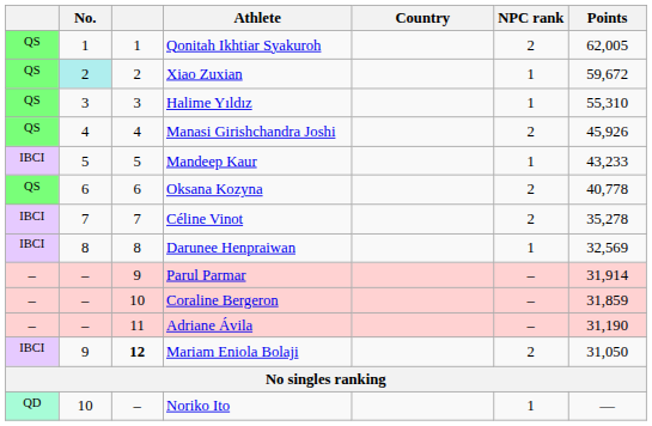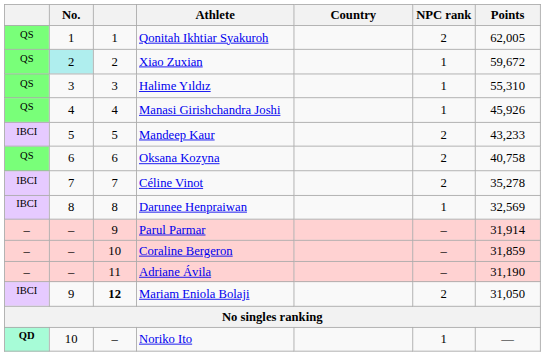 <table class="wikitable" style="font-size:90%; text-align:center">
 <tr>
 <th width="50"></th>
 <th width="50">No.</th>
 <th width="50"></th>
 <th width="200">Athlete</th>
 <th width="150">Country</th>
 <th width="75">NPC rank</th>
 <th width="75">Points</th>
 </tr>
 <tr>
 <td bgcolor="#79FF79"><sup>QS</sup></td>
 <td>1</td>
 <td>1</td>
 <td align="left"><a href='#'>Qonitah Ikhtiar Syakuroh</a></td>
 <td align="left"></td>
 <td>2</td>
 <td>62,005</td>
 </tr>
 <tr>
 <td bgcolor="#79FF79"><sup>QS</sup></td>
 <td style="background: paleturquoise;">2</td>
 <td>2</td>
 <td align="left"><a href='#'>Xiao Zuxian</a></td>
 <td align="left"></td>
 <td>1</td>
 <td>59,672</td>
 </tr>
 <tr>
 <td bgcolor="#79FF79"><sup>QS</sup></td>
 <td>3</td>
 <td>3</td>
 <td align="left"><a href='#'>Halime Yıldız</a></td>
 <td align="left"></td>
 <td>1</td>
 <td>55,310</td>
 </tr>
 <tr>
 <td bgcolor="#79FF79"><sup>QS</sup></td>
 <td>4</td>
 <td>4</td>
 <td align="left"><a href='#'>Manasi Girishchandra Joshi</a></td>
 <td align="left"></td>
-<td>2</td>
+<td>1</td>
 <td>45,926</td>
 </tr>
 <tr>
 <td bgcolor="#E6CAFF"><sup>IBCI</sup></td>
 <td>5</td>
 <td>5</td>
 <td align="left"><a href='#'>Mandeep Kaur</a></td>
 <td align="left"></td>
-<td>1</td>
+<td>2</td>
 <td>43,233</td>
 </tr>
 <tr>
 <td bgcolor="#79FF79"><sup>QS</sup></td>
 <td>6</td>
 <td>6</td>
 <td align="left"><a href='#'>Oksana Kozyna</a></td>
 <td align="left"></td>
 <td>2</td>
-<td>40,778</td>
+<td>40,758</td>
 </tr>
 <tr>
 <td bgcolor="#E6CAFF"><sup>IBCI</sup></td>
 <td>7</td>
 <td>7</td>
 <td align="left"><a href='#'>Céline Vinot</a></td>
 <td align="left"></td>
 <td>2</td>
 <td>35,278</td>
 </tr>
 <tr>
 <td bgcolor="#E6CAFF"><sup>IBCI</sup></td>
 <td>8</td>
 <td>8</td>
 <td align="left"><a href='#'>Darunee Henpraiwan</a></td>
 <td align="left"></td>
 <td>1</td>
 <td>32,569</td>
 </tr>
 <tr bgcolor="#FFD2D2">
 <td>–</td>
 <td>–</td>
 <td>9</td>
 <td align="left"><a href='#'>Parul Parmar</a></td>
 <td align="left"></td>
 <td>–</td>
 <td>31,914</td>
 </tr>
 <tr bgcolor="#FFD2D2">
 <td>–</td>
 <td>–</td>
 <td>10</td>
 <td align="left"><a href='#'>Coraline Bergeron</a></td>
 <td align="left"></td>
 <td>–</td>
 <td>31,859</td>
 </tr>
 <tr bgcolor="#FFD2D2">
 <td>–</td>
 <td>–</td>
 <td>11</td>
 <td align="left"><a href='#'>Adriane Ávila</a></td>
 <td align="left"></td>
 <td>–</td>
 <td>31,190</td>
 </tr>
 <tr>
 <td bgcolor="#E6CAFF"><sup>IBCI</sup></td>
 <td>9</td>
 <td><strong>12</strong></td>
 <td align="left"><a href='#'>Mariam Eniola Bolaji</a></td>
 <td align="left"></td>
 <td>2</td>
 <td>31,050</td>
 </tr>
 <tr>
 <th colspan="8">No singles ranking</th>
 </tr>
 <tr>
-<td bgcolor="#A7FCD7"><sup>QD</sup></td>
+<td bgcolor="#A7FCD7"><strong><sup>QD</sup></strong></td>
 <td>10</td>
 <td>–</td>
 <td align="left"><a href='#'>Noriko Ito</a></td>
 <td align="left"></td>
 <td>1</td>
 <td>—</td>
 </tr>
 </table>
